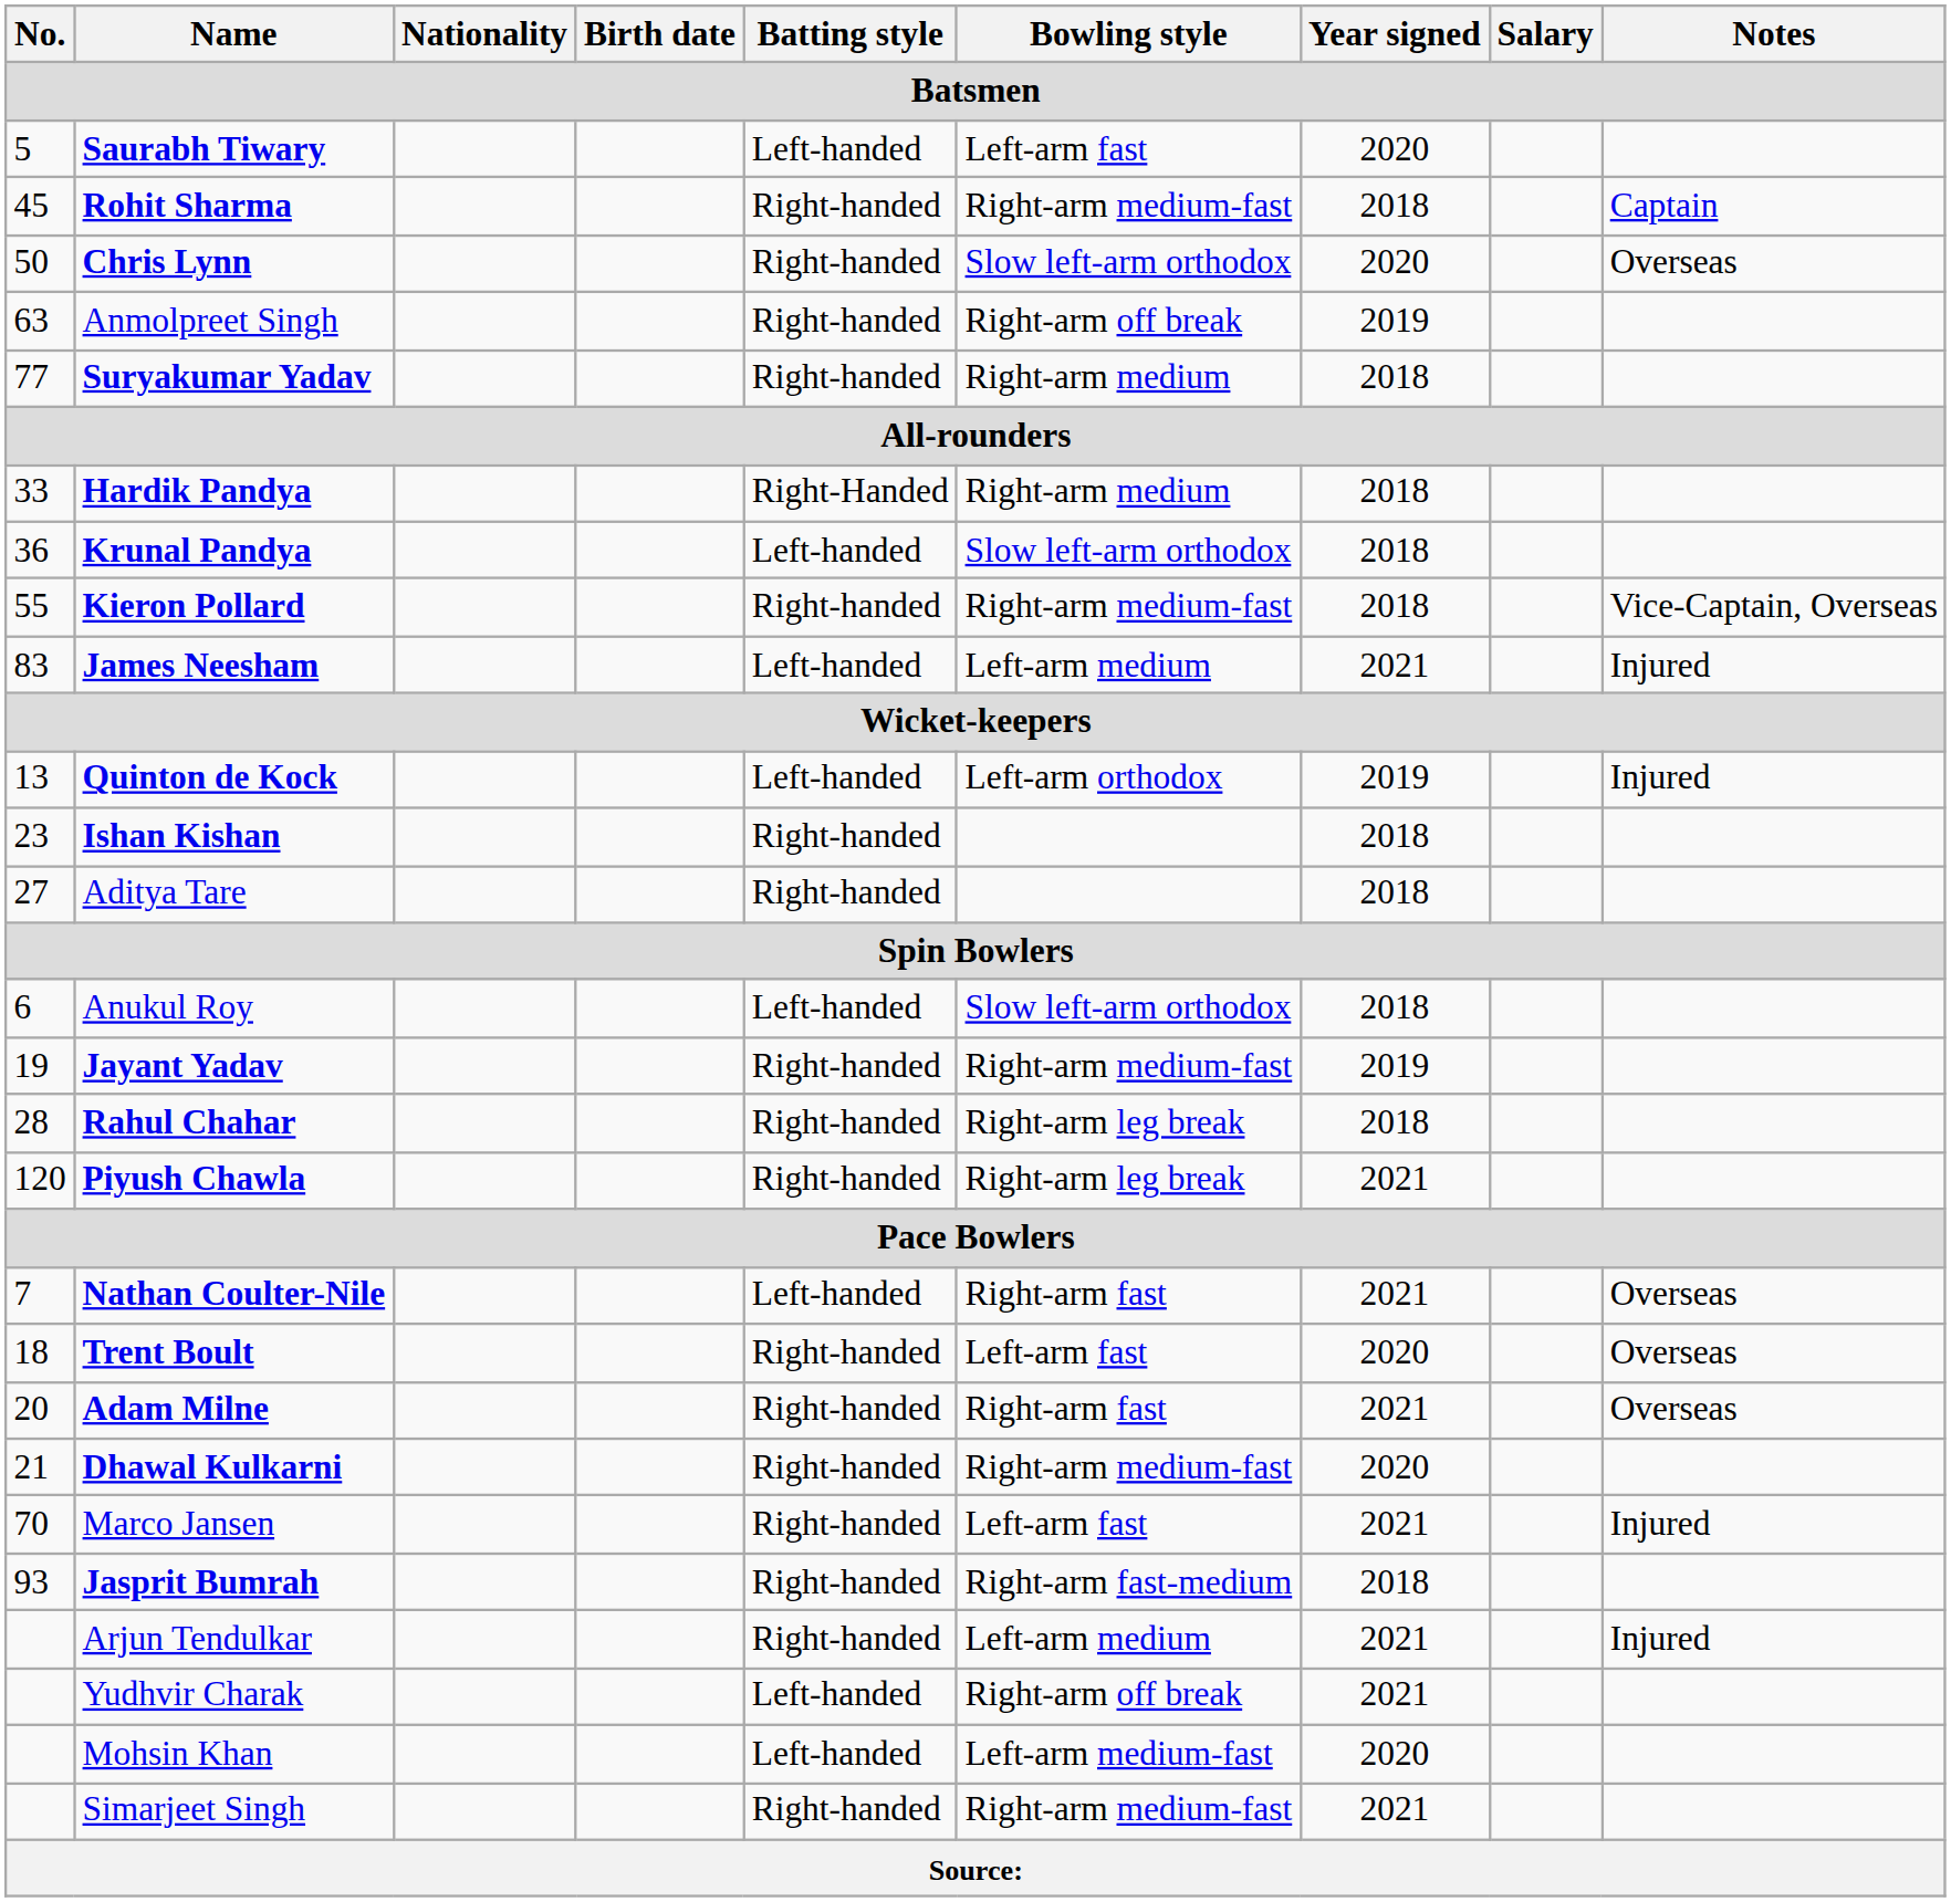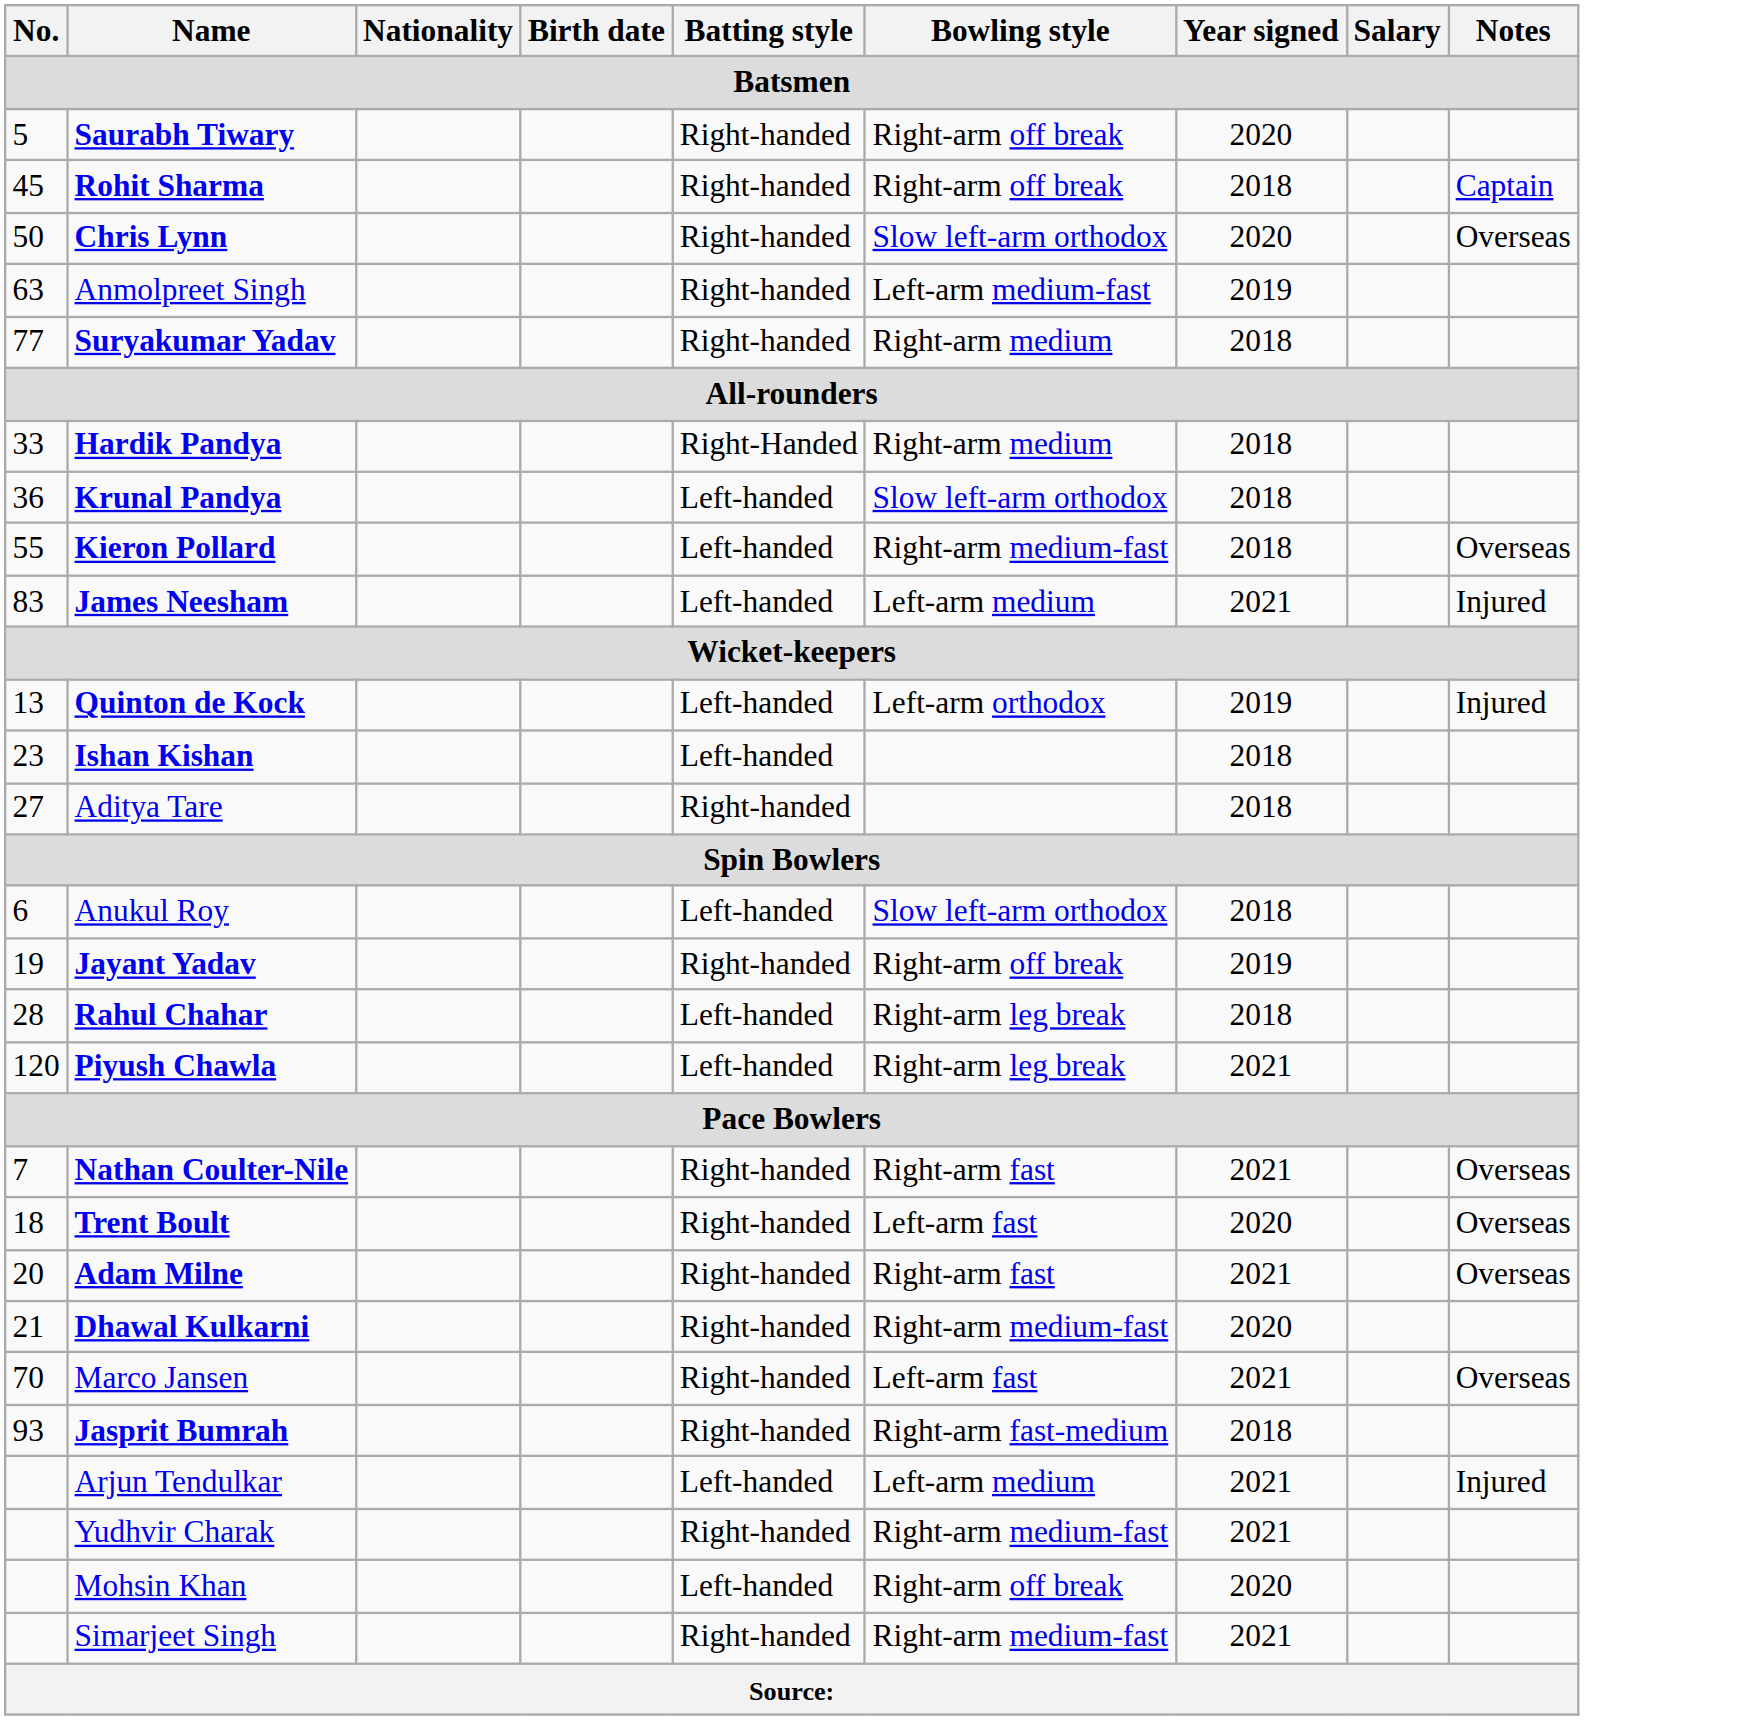 <table class="wikitable"  style="font-size:85%">
 <tr>
 <th>No.</th>
 <th>Name</th>
 <th>Nationality</th>
 <th>Birth date</th>
 <th>Batting style</th>
 <th>Bowling style</th>
 <th>Year signed</th>
 <th>Salary</th>
 <th>Notes</th>
 </tr>
 <tr>
 <th colspan="9"  style="background:#dcdcdc; text-align:center;">Batsmen</th>
 </tr>
 <tr>
 <td>5</td>
 <td><strong><a href='#'>Saurabh Tiwary</a></strong></td>
 <td></td>
 <td></td>
-<td>Left-handed</td>
-<td>Left-arm <a href='#'>fast</a></td>
+<td>Right-handed</td>
+<td>Right-arm <a href='#'>off break</a></td>
 <td style="text-align:center;">2020</td>
 <td style="text-align:right;"></td>
 <td></td>
 </tr>
 <tr>
 <td>45</td>
 <td><strong><a href='#'>Rohit Sharma</a></strong></td>
 <td></td>
 <td></td>
 <td>Right-handed</td>
-<td>Right-arm <a href='#'>medium-fast</a></td>
+<td>Right-arm <a href='#'>off break</a></td>
 <td style="text-align:center;">2018</td>
 <td style="text-align:right;"></td>
 <td><a href='#'>Captain</a></td>
 </tr>
 <tr>
 <td>50</td>
 <td><strong><a href='#'>Chris Lynn</a></strong></td>
 <td></td>
 <td></td>
 <td>Right-handed</td>
 <td><a href='#'>Slow left-arm orthodox</a></td>
 <td style="text-align:center;">2020</td>
 <td style="text-align:right;"></td>
 <td>Overseas</td>
 </tr>
 <tr>
 <td>63</td>
 <td><a href='#'>Anmolpreet Singh</a></td>
 <td></td>
 <td></td>
 <td>Right-handed</td>
-<td>Right-arm <a href='#'>off break</a></td>
+<td>Left-arm <a href='#'>medium-fast</a></td>
 <td style="text-align:center;">2019</td>
 <td style="text-align:right;"></td>
 <td></td>
 </tr>
 <tr>
 <td>77</td>
 <td><strong><a href='#'>Suryakumar Yadav</a></strong></td>
 <td></td>
 <td></td>
 <td>Right-handed</td>
 <td>Right-arm <a href='#'>medium</a></td>
 <td style="text-align:center;">2018</td>
 <td style="text-align:right;"></td>
 <td></td>
 </tr>
 <tr>
 <th colspan="9"  style="background:#dcdcdc; text-align:center;">All-rounders</th>
 </tr>
 <tr>
 <td>33</td>
 <td><strong><a href='#'>Hardik Pandya</a></strong></td>
 <td></td>
 <td></td>
 <td>Right-Handed</td>
 <td>Right-arm <a href='#'>medium</a></td>
 <td style="text-align:center;">2018</td>
 <td style="text-align:right;"></td>
 <td></td>
 </tr>
 <tr>
 <td>36</td>
 <td><strong><a href='#'>Krunal Pandya</a></strong></td>
 <td></td>
 <td></td>
 <td>Left-handed</td>
 <td><a href='#'>Slow left-arm orthodox</a></td>
 <td style="text-align:center;">2018</td>
 <td style="text-align:right;"></td>
 <td></td>
 </tr>
 <tr>
 <td>55</td>
 <td><strong><a href='#'>Kieron Pollard</a></strong></td>
 <td></td>
 <td></td>
-<td>Right-handed</td>
+<td>Left-handed</td>
 <td>Right-arm <a href='#'>medium-fast</a></td>
 <td style="text-align:center;">2018</td>
 <td style="text-align:right;"></td>
-<td>Vice-Captain, Overseas</td>
+<td>Overseas</td>
 </tr>
 <tr>
 <td>83</td>
 <td><strong><a href='#'>James Neesham</a></strong></td>
 <td></td>
 <td></td>
 <td>Left-handed</td>
 <td>Left-arm <a href='#'>medium</a></td>
 <td style="text-align:center;">2021</td>
 <td style="text-align:right;"></td>
 <td>Injured</td>
 </tr>
 <tr>
 <th colspan="9"  style="background:#dcdcdc; text-align:center;">Wicket-keepers</th>
 </tr>
 <tr>
 <td>13</td>
 <td><strong><a href='#'>Quinton de Kock</a> </strong></td>
 <td></td>
 <td></td>
 <td>Left-handed</td>
 <td>Left-arm <a href='#'>orthodox</a></td>
 <td style="text-align:center;">2019</td>
 <td style="text-align:right;"></td>
 <td>Injured</td>
 </tr>
 <tr>
 <td>23</td>
 <td><strong><a href='#'>Ishan Kishan</a></strong></td>
 <td></td>
 <td></td>
-<td>Right-handed</td>
+<td>Left-handed</td>
 <td></td>
 <td style="text-align:center;">2018</td>
 <td style="text-align:right;"></td>
 <td></td>
 </tr>
 <tr>
 <td>27</td>
 <td><a href='#'>Aditya Tare</a></td>
 <td></td>
 <td></td>
 <td>Right-handed</td>
 <td></td>
 <td style="text-align:center;">2018</td>
 <td style="text-align:right;"></td>
 <td></td>
 </tr>
 <tr>
 <th colspan="9"  style="background:#dcdcdc; text-align:center;">Spin Bowlers</th>
 </tr>
 <tr>
 <td>6</td>
 <td><a href='#'>Anukul Roy</a></td>
 <td></td>
 <td></td>
 <td>Left-handed</td>
 <td><a href='#'>Slow left-arm orthodox</a></td>
 <td style="text-align:center;">2018</td>
 <td style="text-align:right;"></td>
 <td></td>
 </tr>
 <tr>
 <td>19</td>
 <td><strong><a href='#'>Jayant Yadav</a></strong></td>
 <td></td>
 <td></td>
 <td>Right-handed</td>
-<td>Right-arm <a href='#'>medium-fast</a></td>
+<td>Right-arm <a href='#'>off break</a></td>
 <td style="text-align:center;">2019</td>
 <td style="text-align:right;"></td>
 <td></td>
 </tr>
 <tr>
 <td>28</td>
 <td><strong> <a href='#'>Rahul Chahar</a> </strong></td>
 <td></td>
 <td></td>
-<td>Right-handed</td>
+<td>Left-handed</td>
 <td>Right-arm <a href='#'>leg break</a></td>
 <td style="text-align:center;">2018</td>
 <td style="text-align:right;"></td>
 <td></td>
 </tr>
 <tr>
 <td>120</td>
 <td><strong><a href='#'>Piyush Chawla</a></strong></td>
 <td></td>
 <td></td>
-<td>Right-handed</td>
+<td>Left-handed</td>
 <td>Right-arm <a href='#'>leg break</a></td>
 <td style="text-align:center;">2021</td>
 <td style="text-align:right;"></td>
 <td></td>
 </tr>
 <tr>
 <th colspan="9"  style="background:#dcdcdc; text-align:center;">Pace Bowlers</th>
 </tr>
 <tr>
 <td>7</td>
 <td><strong><a href='#'>Nathan Coulter-Nile</a></strong></td>
 <td></td>
 <td></td>
-<td>Left-handed</td>
+<td>Right-handed</td>
 <td>Right-arm <a href='#'>fast</a></td>
 <td style="text-align:center;">2021</td>
 <td style="text-align:right;"></td>
 <td>Overseas</td>
 </tr>
 <tr>
 <td>18</td>
 <td><strong><a href='#'>Trent Boult</a></strong></td>
 <td></td>
 <td></td>
 <td>Right-handed</td>
 <td>Left-arm <a href='#'>fast</a></td>
 <td style="text-align:center;">2020</td>
 <td style="text-align:right;"></td>
 <td>Overseas</td>
 </tr>
 <tr>
 <td>20</td>
 <td><strong><a href='#'>Adam Milne</a></strong></td>
 <td></td>
 <td></td>
 <td>Right-handed</td>
 <td>Right-arm <a href='#'>fast</a></td>
 <td style="text-align:center;">2021</td>
 <td style="text-align:right;"></td>
 <td>Overseas</td>
 </tr>
 <tr>
 <td>21</td>
 <td><strong><a href='#'>Dhawal Kulkarni</a></strong></td>
 <td></td>
 <td></td>
 <td>Right-handed</td>
 <td>Right-arm <a href='#'>medium-fast</a></td>
 <td style="text-align:center;">2020</td>
 <td style="text-align:right;"></td>
 <td></td>
 </tr>
 <tr>
 <td>70</td>
 <td><a href='#'>Marco Jansen</a></td>
 <td></td>
 <td></td>
 <td>Right-handed</td>
 <td>Left-arm <a href='#'>fast</a></td>
 <td style="text-align:center;">2021</td>
 <td style="text-align:right;"></td>
-<td>Injured</td>
+<td>Overseas</td>
 </tr>
 <tr>
 <td>93</td>
 <td><strong><a href='#'>Jasprit Bumrah</a></strong></td>
 <td></td>
 <td></td>
 <td>Right-handed</td>
 <td>Right-arm <a href='#'>fast-medium</a></td>
 <td style="text-align:center;">2018</td>
 <td style="text-align:right;"></td>
 <td></td>
 </tr>
 <tr>
 <td></td>
 <td><a href='#'>Arjun Tendulkar</a></td>
 <td></td>
 <td></td>
-<td>Right-handed</td>
+<td>Left-handed</td>
 <td>Left-arm <a href='#'>medium</a></td>
 <td style="text-align:center;">2021</td>
 <td style="text-align:right;"></td>
 <td>Injured</td>
 </tr>
 <tr>
 <td></td>
 <td><a href='#'>Yudhvir Charak</a></td>
 <td></td>
 <td></td>
-<td>Left-handed</td>
-<td>Right-arm <a href='#'>off break</a></td>
+<td>Right-handed</td>
+<td>Right-arm <a href='#'>medium-fast</a></td>
 <td style="text-align:center;">2021</td>
 <td style="text-align:right;"></td>
 <td></td>
 </tr>
 <tr>
 <td></td>
 <td><a href='#'>Mohsin Khan</a></td>
 <td></td>
 <td></td>
 <td>Left-handed</td>
-<td>Left-arm <a href='#'>medium-fast</a></td>
+<td>Right-arm <a href='#'>off break</a></td>
 <td style="text-align:center;">2020</td>
 <td style="text-align:right;"></td>
 <td></td>
 </tr>
 <tr>
 <td></td>
 <td><a href='#'>Simarjeet Singh</a></td>
 <td></td>
 <td></td>
 <td>Right-handed</td>
 <td>Right-arm <a href='#'>medium-fast</a></td>
 <td style="text-align:center;">2021</td>
 <td style="text-align:right;"></td>
 </tr>
 <tr>
 <th colspan="9" style="text-align:middle;"><small>Source:</small></th>
 </tr>
 </table>
